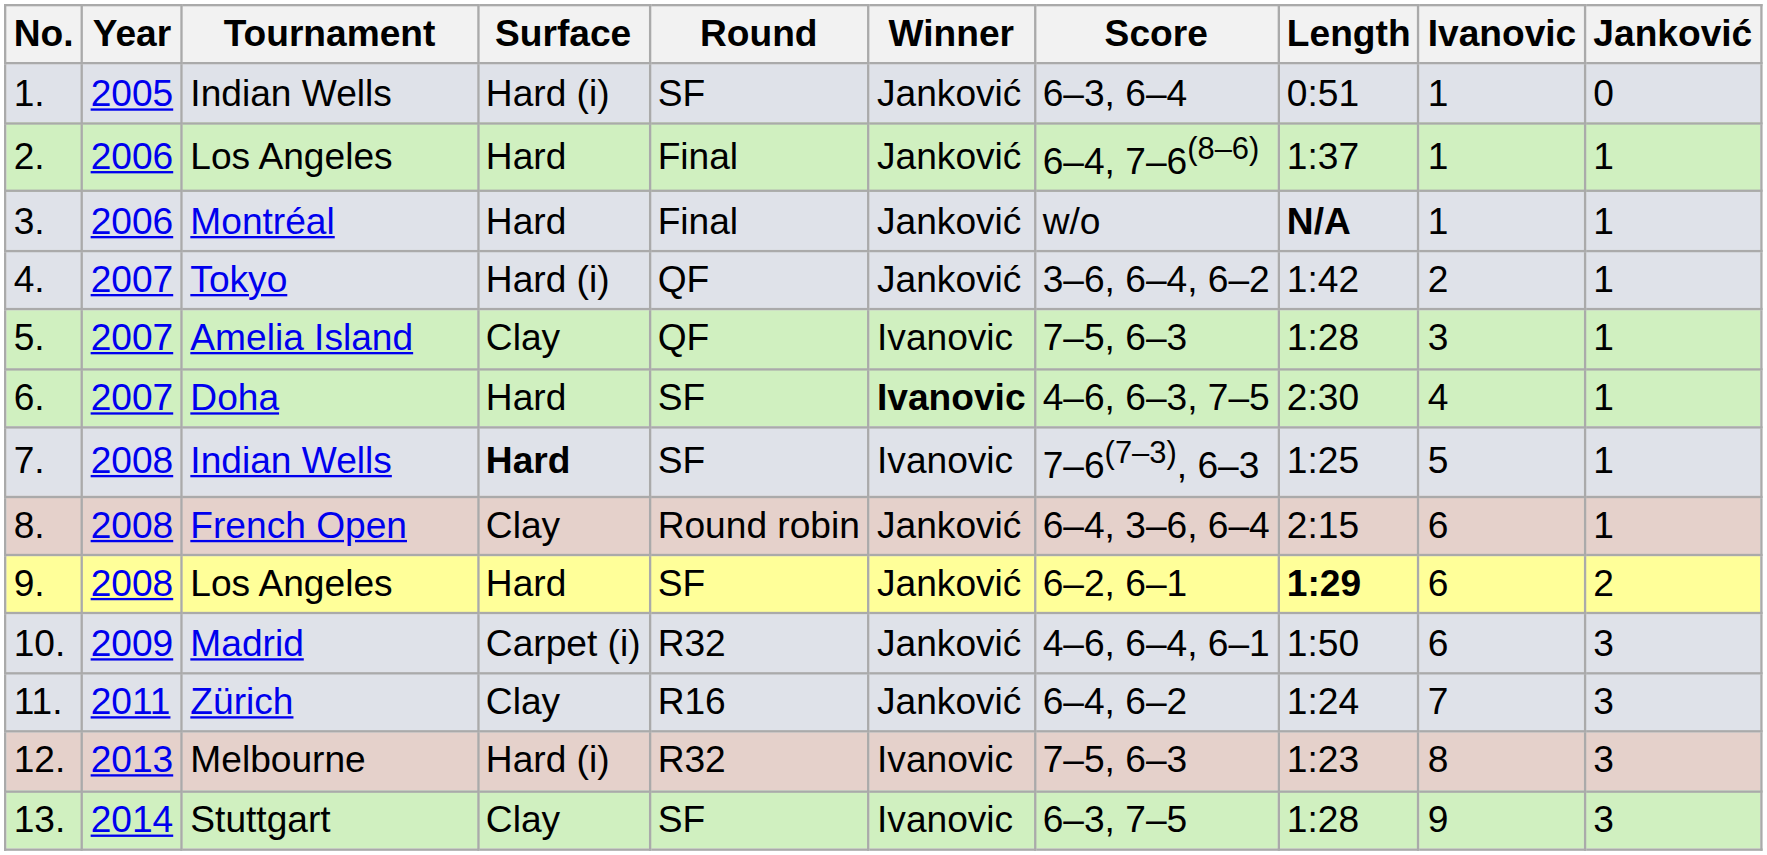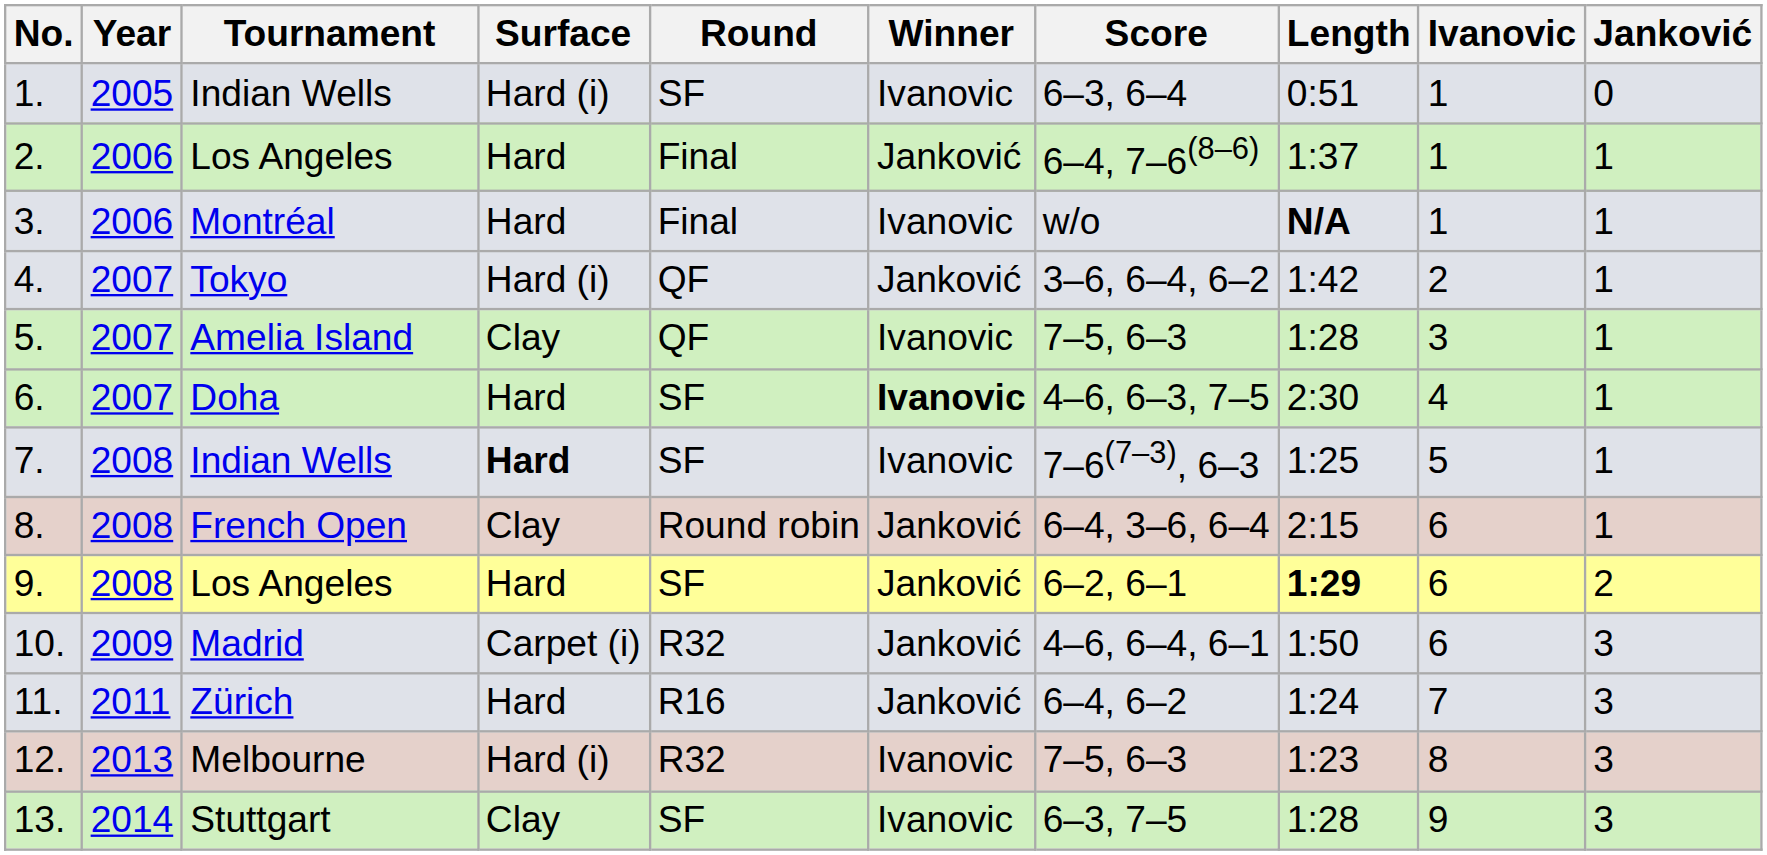 <table class="sortable collapsible autocollapse sortable wikitable">
 <tr style="background:#eee;">
 <th>No.</th>
 <th>Year</th>
 <th style="width:120px;">Tournament</th>
 <th>Surface</th>
 <th>Round</th>
 <th>Winner</th>
 <th>Score</th>
 <th>Length</th>
 <th>Ivanovic</th>
 <th>Janković</th>
 </tr>
 <tr bgcolor=#dfe2e9>
 <td>1.</td>
 <td><a href='#'>2005</a></td>
 <td> Indian Wells</td>
 <td>Hard (i)</td>
 <td>SF</td>
-<td>Janković</td>
+<td>Ivanovic</td>
 <td>6–3, 6–4</td>
 <td>0:51</td>
 <td>1</td>
 <td>0</td>
 </tr>
 <tr bgcolor=#d0f0c0>
 <td>2.</td>
 <td><a href='#'>2006</a></td>
 <td> Los Angeles</td>
 <td>Hard</td>
 <td>Final</td>
 <td>Janković</td>
 <td>6–4, 7–6<sup>(8–6)</sup></td>
 <td>1:37</td>
 <td>1</td>
 <td>1</td>
 </tr>
 <tr bgcolor=#dfe2e9>
 <td>3.</td>
 <td><a href='#'>2006</a></td>
 <td> <a href='#'>Montréal</a></td>
 <td>Hard</td>
 <td>Final</td>
-<td>Janković</td>
+<td>Ivanovic</td>
 <td>w/o</td>
 <td><strong>N/A</strong></td>
 <td>1</td>
 <td>1</td>
 </tr>
 <tr bgcolor=#dfe2e9>
 <td>4.</td>
 <td><a href='#'>2007</a></td>
 <td> <a href='#'>Tokyo</a></td>
 <td>Hard (i)</td>
 <td>QF</td>
 <td>Janković</td>
 <td>3–6, 6–4, 6–2</td>
 <td>1:42</td>
 <td>2</td>
 <td>1</td>
 </tr>
 <tr bgcolor=#d0f0c0>
 <td>5.</td>
 <td><a href='#'>2007</a></td>
 <td> <a href='#'>Amelia Island</a></td>
 <td>Clay</td>
 <td>QF</td>
 <td>Ivanovic</td>
 <td>7–5, 6–3</td>
 <td>1:28</td>
 <td>3</td>
 <td>1</td>
 </tr>
 <tr bgcolor=#d0f0c0>
 <td>6.</td>
 <td><a href='#'>2007</a></td>
 <td> <a href='#'>Doha</a></td>
 <td>Hard</td>
 <td>SF</td>
 <td><strong>Ivanovic</strong></td>
 <td>4–6, 6–3, 7–5</td>
 <td>2:30</td>
 <td>4</td>
 <td>1</td>
 </tr>
 <tr bgcolor=#dfe2e9>
 <td>7.</td>
 <td><a href='#'>2008</a></td>
 <td> <a href='#'>Indian Wells</a></td>
 <td><strong>Hard</strong></td>
 <td>SF</td>
 <td>Ivanovic</td>
 <td>7–6<sup>(7–3)</sup>, 6–3</td>
 <td>1:25</td>
 <td>5</td>
 <td>1</td>
 </tr>
 <tr bgcolor=#e5d1cb>
 <td>8.</td>
 <td><a href='#'>2008</a></td>
 <td> <a href='#'>French Open</a></td>
 <td>Clay</td>
 <td>Round robin</td>
 <td>Janković</td>
 <td>6–4, 3–6, 6–4</td>
 <td>2:15</td>
 <td>6</td>
 <td>1</td>
 </tr>
 <tr bgcolor="#ffff99">
 <td>9.</td>
 <td><a href='#'>2008</a></td>
 <td> Los Angeles</td>
 <td>Hard</td>
 <td>SF</td>
 <td>Janković</td>
 <td>6–2, 6–1</td>
 <td><strong>1:29</strong></td>
 <td>6</td>
 <td>2</td>
 </tr>
 <tr bgcolor=#dfe2e9>
 <td>10.</td>
 <td><a href='#'>2009</a></td>
 <td> <a href='#'>Madrid</a></td>
 <td>Carpet (i)</td>
 <td>R32</td>
 <td>Janković</td>
 <td>4–6, 6–4, 6–1</td>
 <td>1:50</td>
 <td>6</td>
 <td>3</td>
 </tr>
 <tr bgcolor=#dfe2e9>
 <td>11.</td>
 <td><a href='#'>2011</a></td>
 <td> <a href='#'>Zürich</a></td>
-<td>Clay</td>
+<td>Hard</td>
 <td>R16</td>
 <td>Janković</td>
 <td>6–4, 6–2</td>
 <td>1:24</td>
 <td>7</td>
 <td>3</td>
 </tr>
 <tr bgcolor=#e5d1cb>
 <td>12.</td>
 <td><a href='#'>2013</a></td>
 <td> Melbourne</td>
 <td>Hard (i)</td>
 <td>R32</td>
 <td>Ivanovic</td>
 <td>7–5, 6–3</td>
 <td>1:23</td>
 <td>8</td>
 <td>3</td>
 </tr>
 <tr bgcolor=#d0f0c0>
 <td>13.</td>
 <td><a href='#'>2014</a></td>
 <td> Stuttgart</td>
 <td>Clay</td>
 <td>SF</td>
 <td>Ivanovic</td>
 <td>6–3, 7–5</td>
 <td>1:28</td>
 <td>9</td>
 <td>3</td>
 </tr>
 </table>
